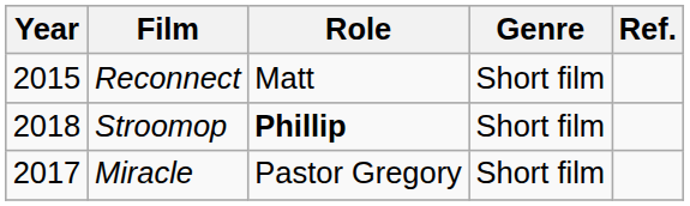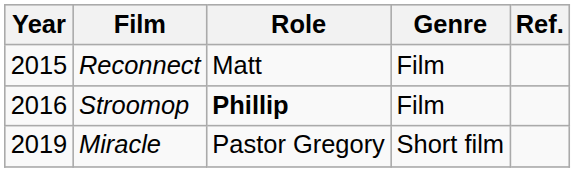 <table class="wikitable">
 <tr>
 <th>Year</th>
 <th>Film</th>
 <th>Role</th>
 <th>Genre</th>
 <th>Ref.</th>
 </tr>
 <tr>
 <td>2015</td>
 <td><em>Reconnect</em></td>
 <td>Matt</td>
-<td>Short film</td>
+<td>Film</td>
 <td></td>
 </tr>
 <tr>
-<td>2018</td>
+<td>2016</td>
 <td><em>Stroomop</em></td>
 <td><strong>Phillip</strong></td>
-<td>Short film</td>
+<td>Film</td>
 <td></td>
 </tr>
 <tr>
-<td>2017</td>
+<td>2019</td>
 <td><em>Miracle</em></td>
 <td>Pastor Gregory</td>
 <td>Short film</td>
 <td></td>
 </tr>
 </table>
